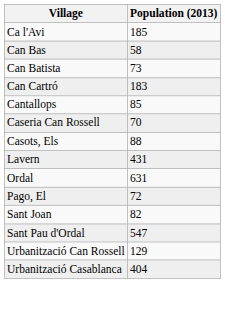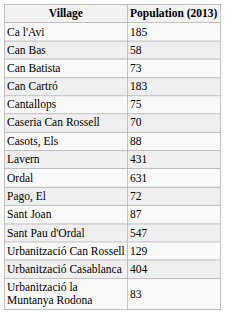 <table class = "wikitable">
 <tr>
 <th>Village</th>
 <th>Population (2013)</th>
 </tr>
 <tr ---->
 <td>Ca l'Avi</td>
 <td><div>185</div></td>
 </tr>
 <tr bgcolor="#EFEFEF">
 <td>Can Bas</td>
 <td><div>58</div></td>
 </tr>
 <tr ---->
 <td>Can Batista</td>
 <td><div>73</div></td>
 </tr>
 <tr bgcolor="#EFEFEF">
 <td>Can Cartró</td>
 <td><div>183</div></td>
 </tr>
 <tr ---->
 <td>Cantallops</td>
-<td><div>85</div></td>
+<td><div>75</div></td>
 </tr>
 <tr bgcolor="#EFEFEF">
 <td>Caseria Can Rossell</td>
 <td><div>70</div></td>
 </tr>
 <tr ---->
 <td>Casots, Els</td>
 <td><div>88</div></td>
 </tr>
 <tr bgcolor="#EFEFEF">
 <td>Lavern</td>
 <td><div>431</div></td>
 </tr>
 <tr ---->
 <td>Ordal</td>
 <td><div>631</div></td>
 </tr>
 <tr bgcolor="#EFEFEF">
 <td>Pago, El</td>
 <td><div>72</div></td>
 </tr>
 <tr ---->
 <td>Sant Joan</td>
-<td><div>82</div></td>
+<td><div>87</div></td>
 </tr>
 <tr bgcolor="#EFEFEF">
 <td>Sant Pau d'Ordal</td>
 <td><div>547</div></td>
 </tr>
 <tr ---->
 <td>Urbanització Can Rossell</td>
 <td><div>129</div></td>
 </tr>
 <tr bgcolor="#EFEFEF">
 <td>Urbanització Casablanca</td>
 <td><div>404</div></td>
 </tr>
+<tr ---->
+<td>Urbanització la<br>Muntanya Rodona</td>
+<td><div>83</div></td>
+</tr>
 </table>
